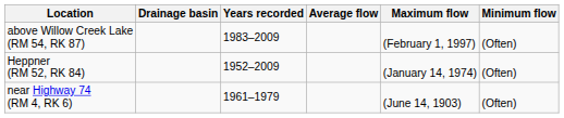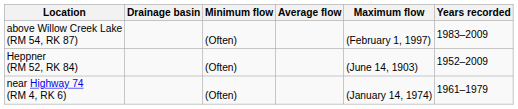 <table class="wikitable">
 <tr>
 <th>Location</th>
 <th>Drainage basin</th>
-<th>Years recorded</th>
+<th>Minimum flow</th>
 <th>Average flow</th>
 <th>Maximum flow</th>
-<th>Minimum flow</th>
+<th>Years recorded</th>
 </tr>
 <tr>
 <td>above Willow Creek Lake<br>(RM 54, RK 87)</td>
 <td></td>
-<td>1983–2009</td>
+<td><br>(Often)</td>
 <td></td>
 <td><br>(February 1, 1997)</td>
-<td><br>(Often)</td>
+<td>1983–2009</td>
 </tr>
 <tr>
 <td>Heppner<br>(RM 52, RK 84)</td>
 <td></td>
+<td><br>(Often)</td>
+<td></td>
+<td><br>(June 14, 1903)</td>
 <td>1952–2009</td>
-<td></td>
-<td><br>(January 14, 1974)</td>
-<td><br>(Often)</td>
 </tr>
 <tr>
 <td>near <a href='#'>Highway 74</a><br>(RM 4, RK 6)</td>
 <td></td>
+<td><br>(Often)</td>
+<td></td>
+<td><br>(January 14, 1974)</td>
 <td>1961–1979</td>
-<td></td>
-<td><br>(June 14, 1903)</td>
-<td><br>(Often)</td>
 </tr>
 </table>
